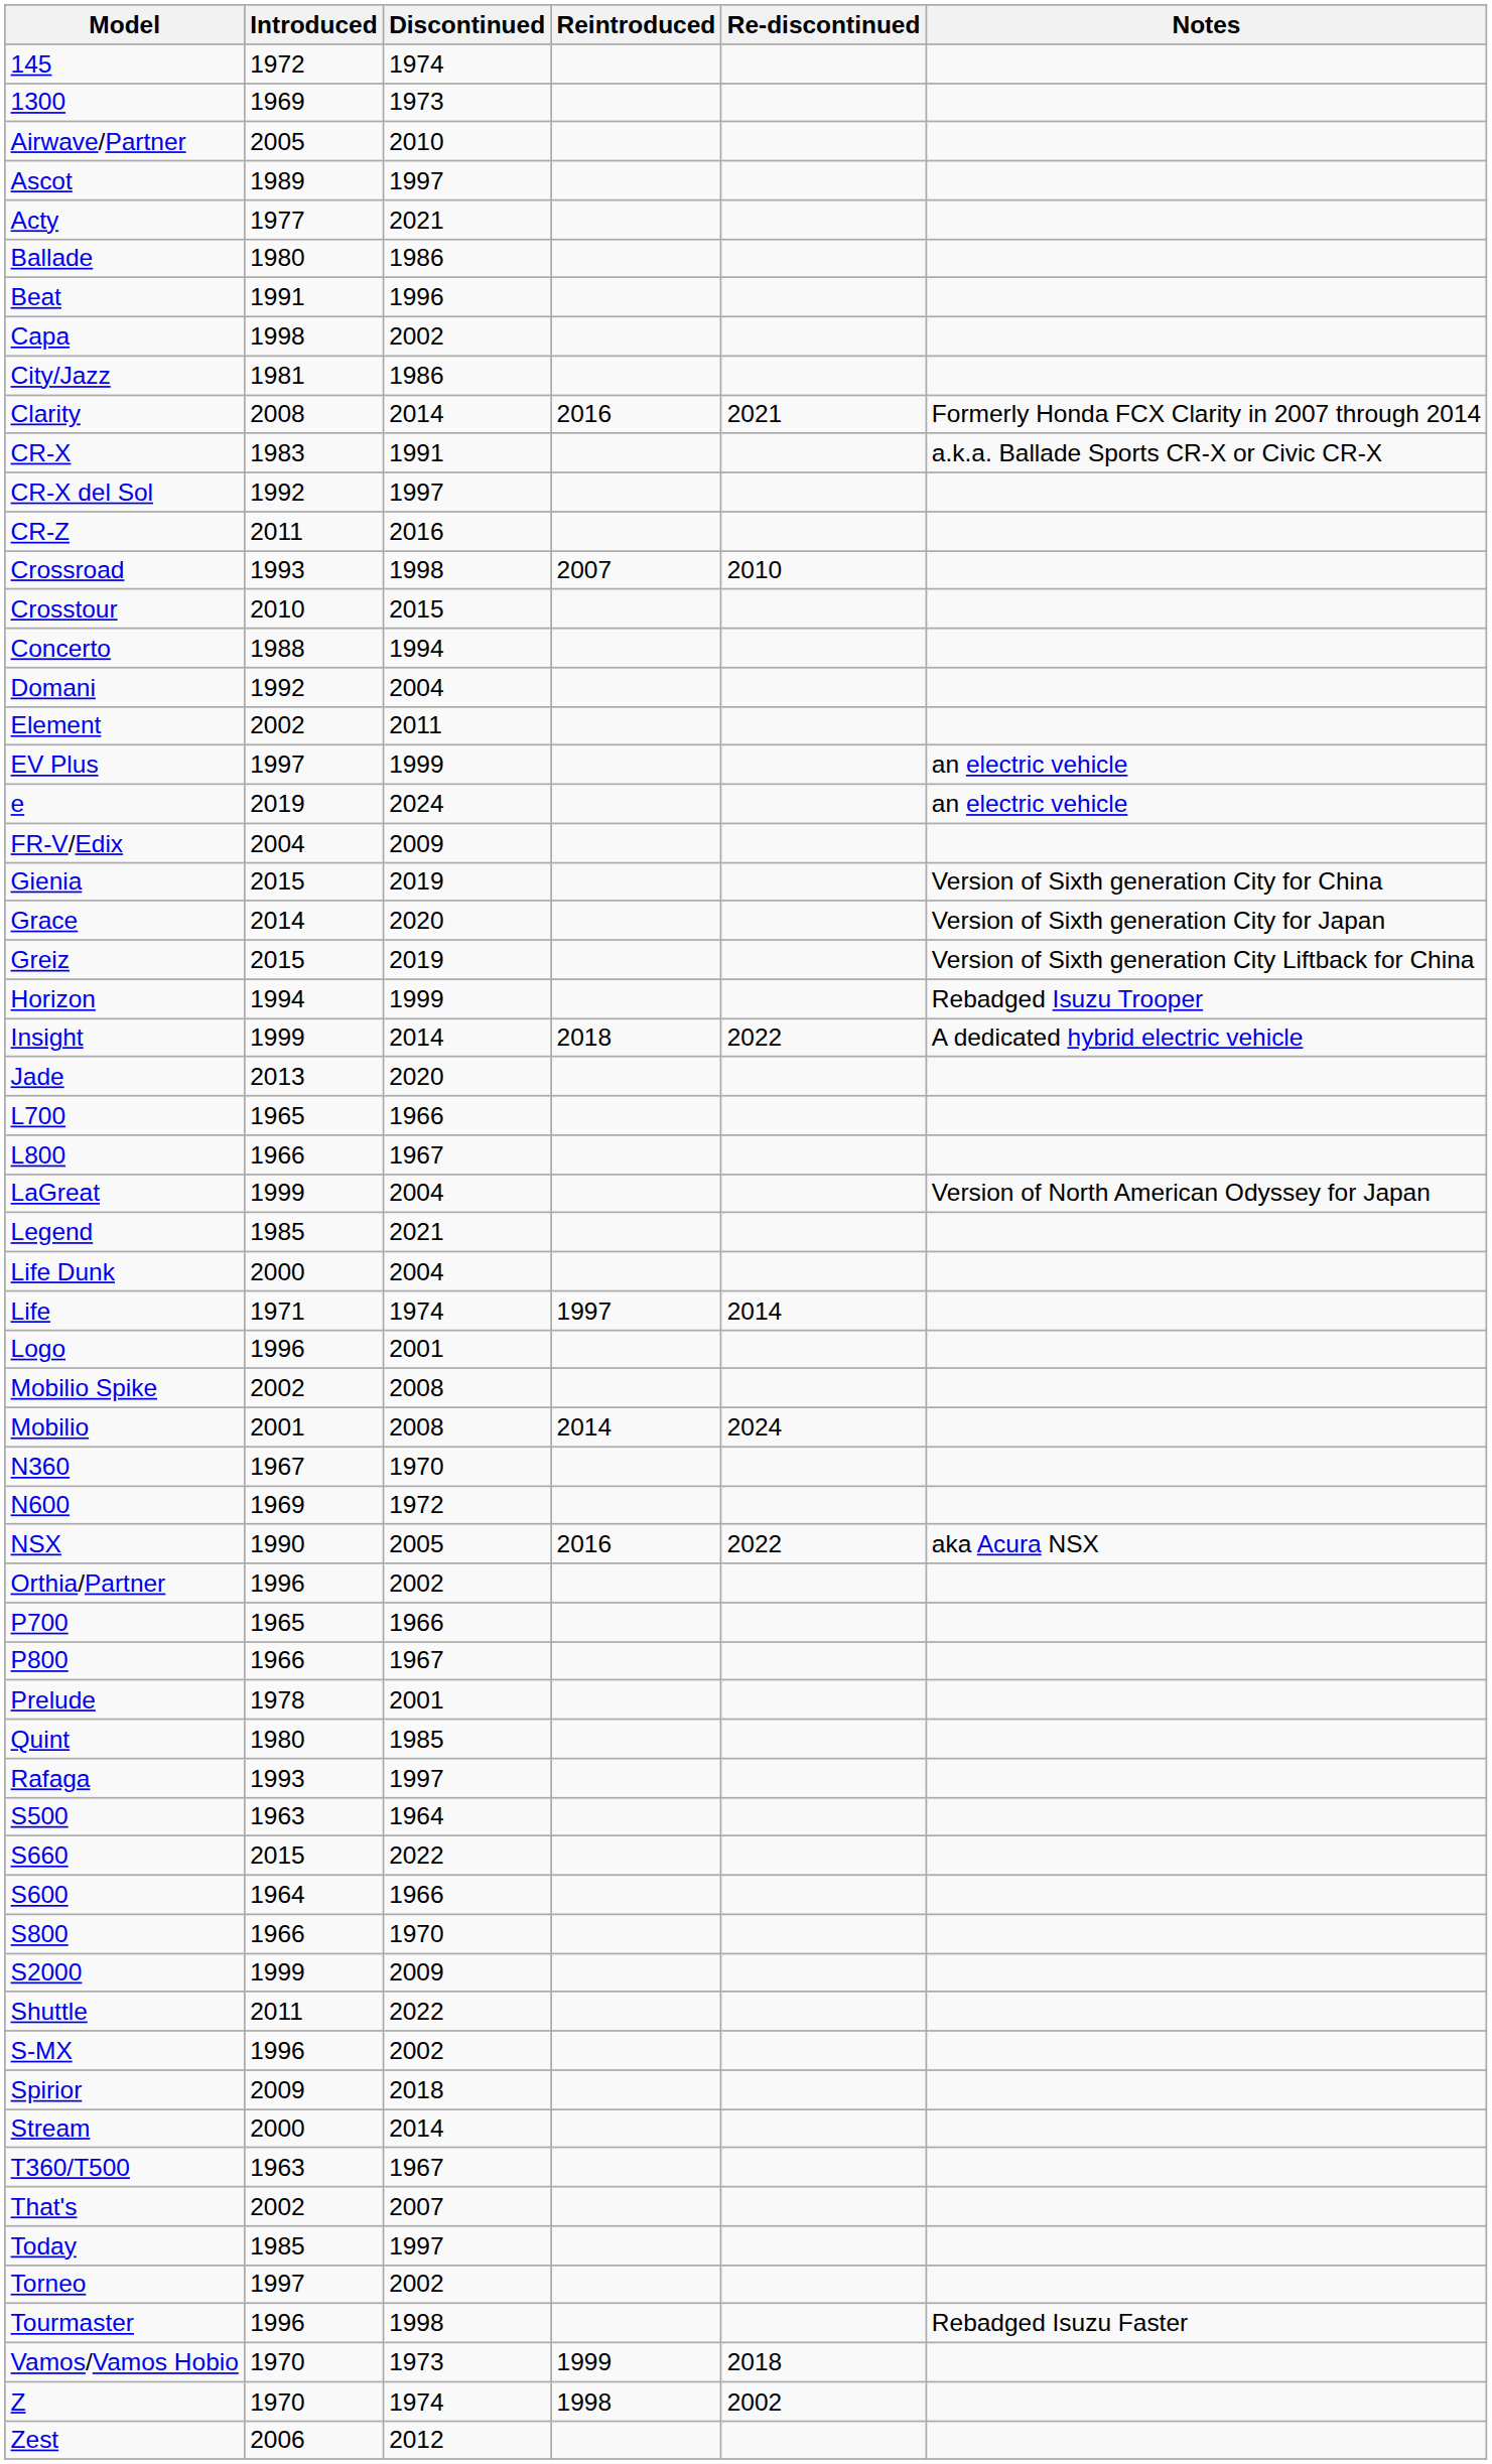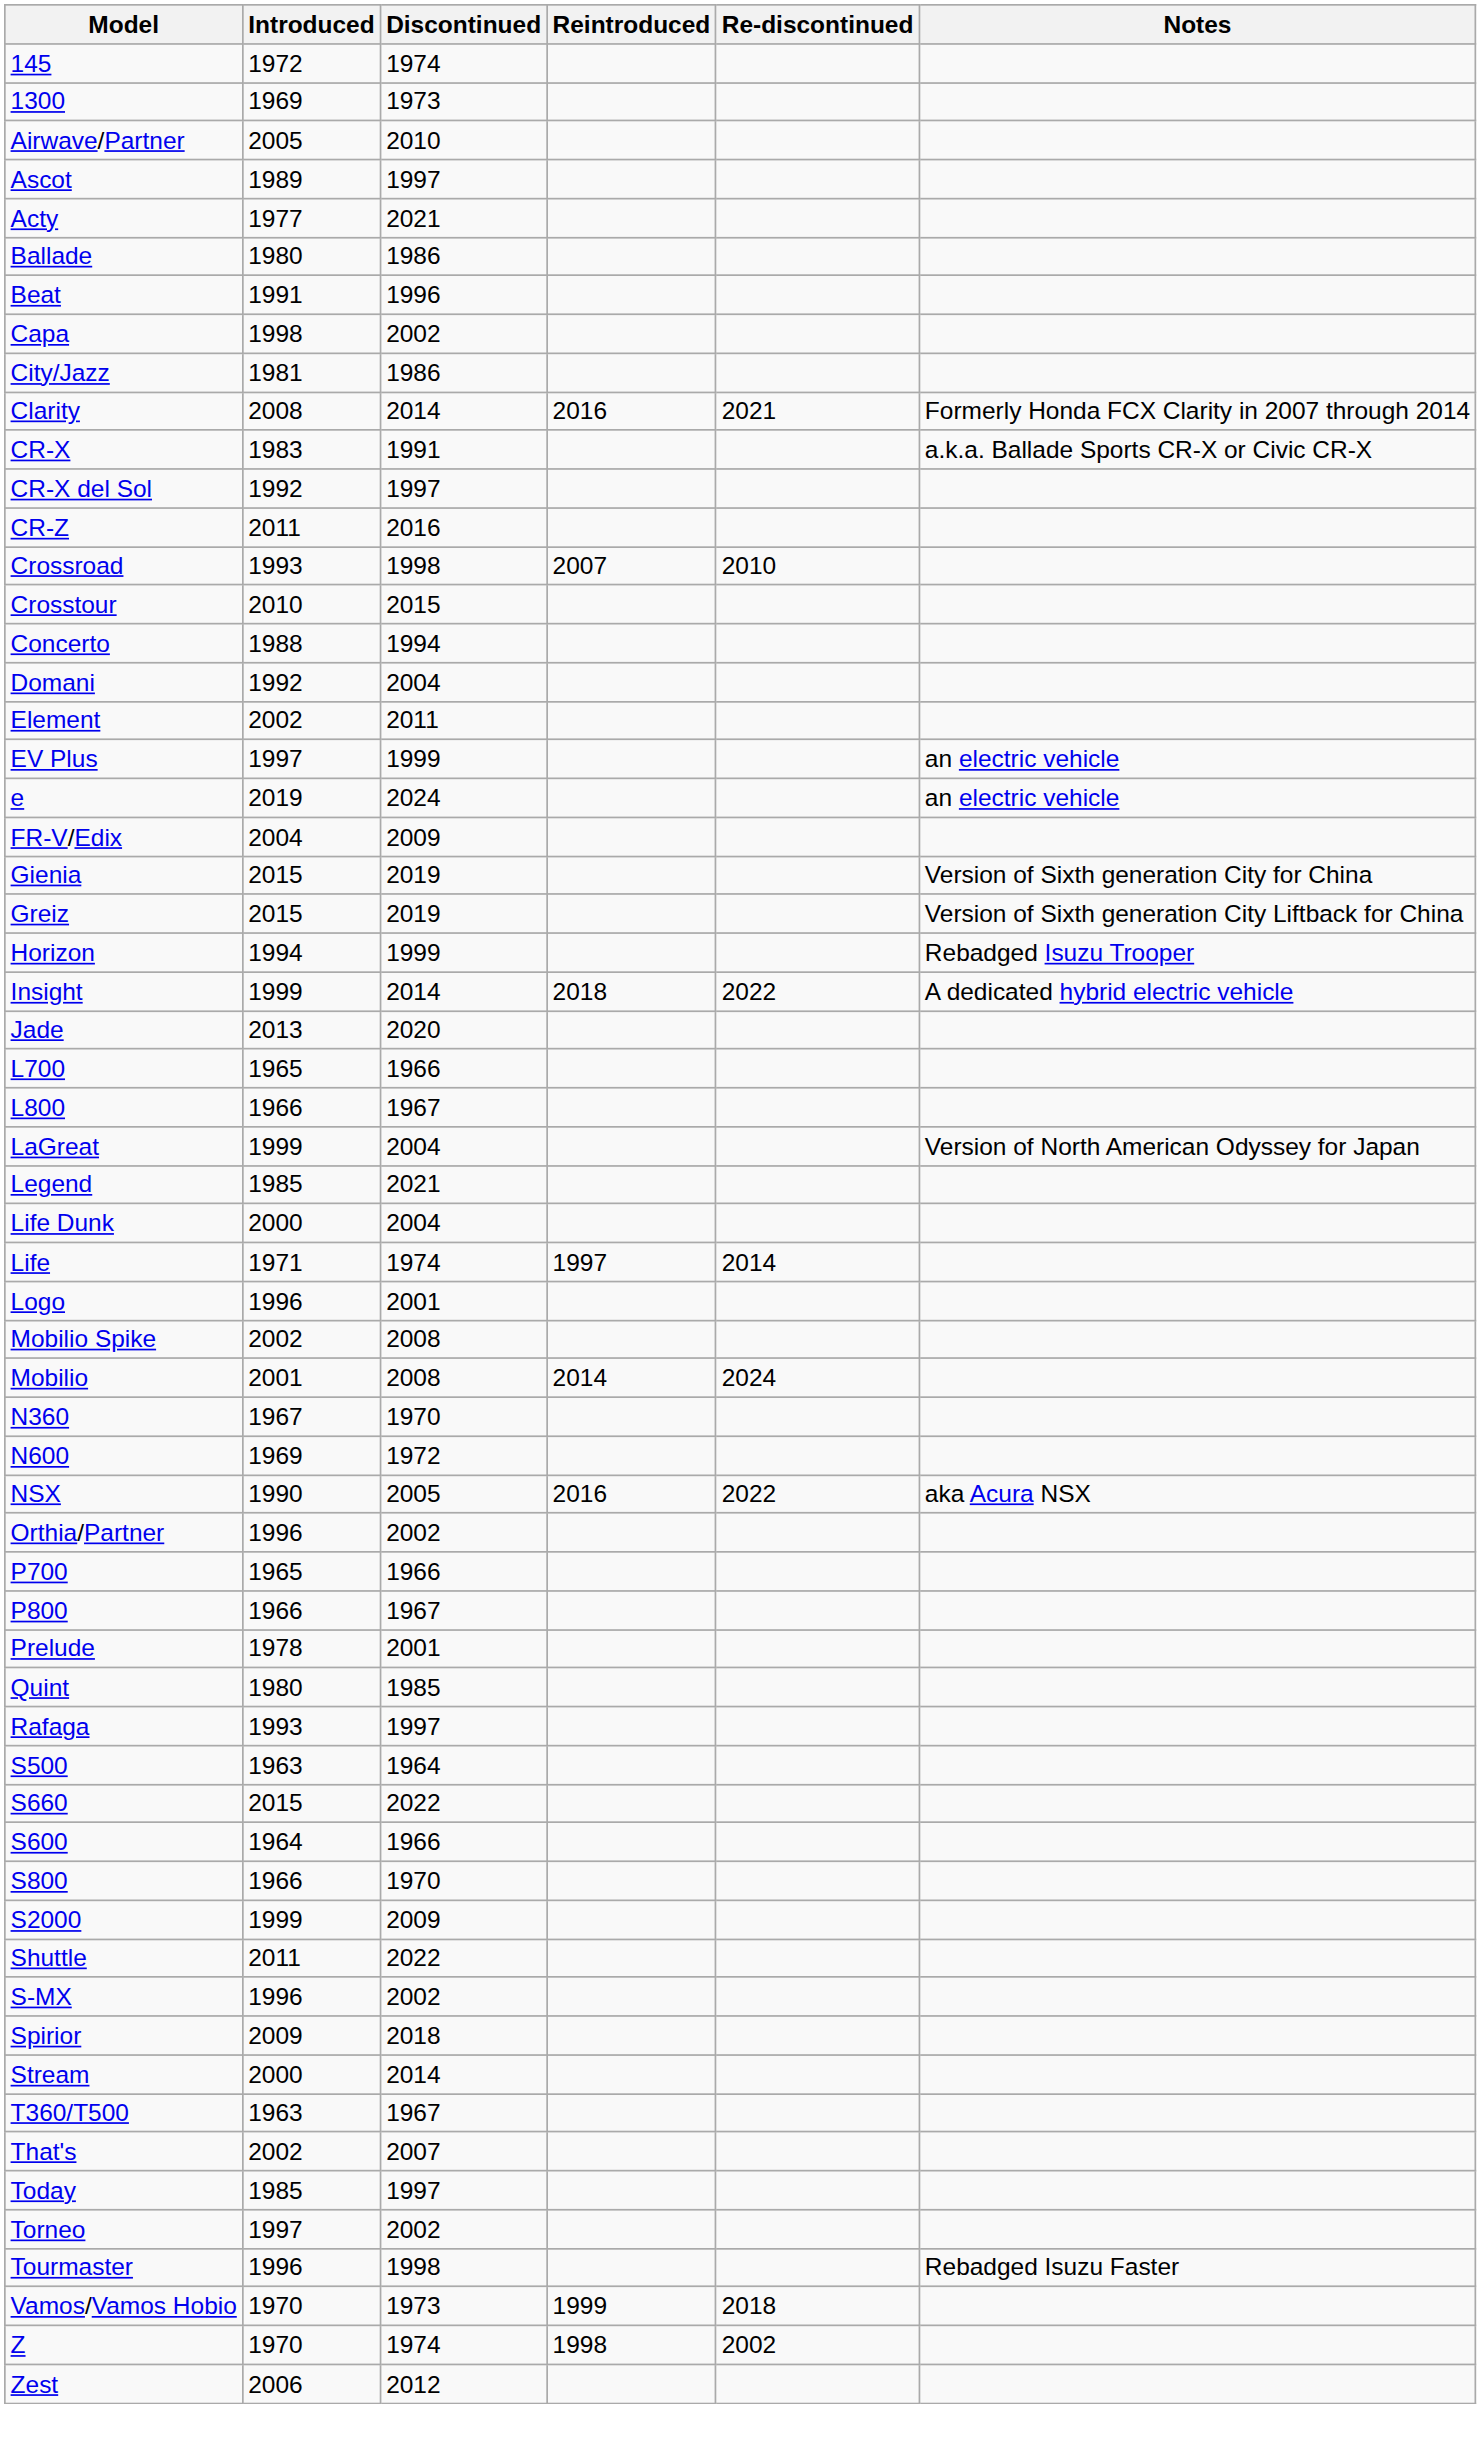 <table class="wikitable sortable" style="font-size: 0.90em">
 <tr>
 <th scope="col">Model</th>
 <th scope="col">Introduced</th>
 <th scope="col">Discontinued</th>
 <th scope="col">Reintroduced</th>
 <th scope="col">Re-discontinued</th>
 <th class="unsortable" scope="col">Notes</th>
 </tr>
 <tr>
 <td><a href='#'>145</a></td>
 <td>1972</td>
 <td>1974</td>
 <td></td>
 <td></td>
 <td></td>
 </tr>
 <tr>
 <td><a href='#'>1300</a></td>
 <td>1969</td>
 <td>1973</td>
 <td></td>
 <td></td>
 <td></td>
 </tr>
 <tr>
 <td><a href='#'>Airwave</a>/<a href='#'>Partner</a></td>
 <td>2005</td>
 <td>2010</td>
 <td></td>
 <td></td>
 <td></td>
 </tr>
 <tr>
 <td><a href='#'>Ascot</a></td>
 <td>1989</td>
 <td>1997</td>
 <td></td>
 <td></td>
 <td></td>
 </tr>
 <tr>
 <td><a href='#'>Acty</a></td>
 <td>1977</td>
 <td>2021</td>
 <td></td>
 <td></td>
 <td></td>
 </tr>
 <tr>
 <td><a href='#'>Ballade</a></td>
 <td>1980</td>
 <td>1986</td>
 <td></td>
 <td></td>
 <td></td>
 </tr>
 <tr>
 <td><a href='#'>Beat</a></td>
 <td>1991</td>
 <td>1996</td>
 <td></td>
 <td></td>
 <td></td>
 </tr>
 <tr>
 <td><a href='#'>Capa</a></td>
 <td>1998</td>
 <td>2002</td>
 <td></td>
 <td></td>
 <td></td>
 </tr>
 <tr>
 <td><a href='#'>City/Jazz</a></td>
 <td>1981</td>
 <td>1986</td>
 <td></td>
 <td></td>
 <td></td>
 </tr>
 <tr>
 <td><a href='#'>Clarity</a></td>
 <td>2008</td>
 <td>2014</td>
 <td>2016</td>
 <td>2021</td>
 <td>Formerly Honda FCX Clarity in 2007 through 2014</td>
 </tr>
 <tr>
 <td><a href='#'>CR-X</a></td>
 <td>1983</td>
 <td>1991</td>
 <td></td>
 <td></td>
 <td>a.k.a. Ballade Sports CR-X or Civic CR-X</td>
 </tr>
 <tr>
 <td><a href='#'>CR-X del Sol</a></td>
 <td>1992</td>
 <td>1997</td>
 <td></td>
 <td></td>
 <td></td>
 </tr>
 <tr>
 <td><a href='#'>CR-Z</a></td>
 <td>2011</td>
 <td>2016</td>
 <td></td>
 <td></td>
 <td></td>
 </tr>
 <tr>
 <td><a href='#'>Crossroad</a></td>
 <td>1993</td>
 <td>1998</td>
 <td>2007</td>
 <td>2010</td>
 <td></td>
 </tr>
 <tr>
 <td><a href='#'>Crosstour</a></td>
 <td>2010</td>
 <td>2015</td>
 <td></td>
 <td></td>
 <td></td>
 </tr>
 <tr>
 <td><a href='#'>Concerto</a></td>
 <td>1988</td>
 <td>1994</td>
 <td></td>
 <td></td>
 <td></td>
 </tr>
 <tr>
 <td><a href='#'>Domani</a></td>
 <td>1992</td>
 <td>2004</td>
 <td></td>
 <td></td>
 <td></td>
 </tr>
 <tr>
 <td><a href='#'>Element</a></td>
 <td>2002</td>
 <td>2011</td>
 <td></td>
 <td></td>
 <td></td>
 </tr>
 <tr>
 <td><a href='#'>EV Plus</a></td>
 <td>1997</td>
 <td>1999</td>
 <td></td>
 <td></td>
 <td>an <a href='#'>electric vehicle</a></td>
 </tr>
 <tr>
 <td><a href='#'>e</a></td>
 <td>2019</td>
 <td>2024</td>
 <td></td>
 <td></td>
 <td>an <a href='#'>electric vehicle</a></td>
 </tr>
 <tr>
 <td><a href='#'>FR-V</a>/<a href='#'>Edix</a></td>
 <td>2004</td>
 <td>2009</td>
 <td></td>
 <td></td>
 <td></td>
 </tr>
 <tr>
 <td><a href='#'>Gienia</a></td>
 <td>2015</td>
 <td>2019</td>
 <td></td>
 <td></td>
 <td>Version of Sixth generation City for China</td>
-</tr>
-<tr>
-<td><a href='#'>Grace</a></td>
-<td>2014</td>
-<td>2020</td>
-<td></td>
-<td></td>
-<td>Version of Sixth generation City for Japan</td>
 </tr>
 <tr>
 <td><a href='#'>Greiz</a></td>
 <td>2015</td>
 <td>2019</td>
 <td></td>
 <td></td>
 <td>Version of Sixth generation City Liftback for China</td>
 </tr>
 <tr>
 <td><a href='#'>Horizon</a></td>
 <td>1994</td>
 <td>1999</td>
 <td></td>
 <td></td>
 <td>Rebadged <a href='#'>Isuzu Trooper</a></td>
 </tr>
 <tr>
 <td><a href='#'>Insight</a></td>
 <td>1999</td>
 <td>2014</td>
 <td>2018</td>
 <td>2022</td>
 <td>A dedicated <a href='#'>hybrid electric vehicle</a></td>
 </tr>
 <tr>
 <td><a href='#'>Jade</a></td>
 <td>2013</td>
 <td>2020</td>
 <td></td>
 <td></td>
 <td></td>
 </tr>
 <tr>
 <td><a href='#'>L700</a></td>
 <td>1965</td>
 <td>1966</td>
 <td></td>
 <td></td>
 <td></td>
 </tr>
 <tr>
 <td><a href='#'>L800</a></td>
 <td>1966</td>
 <td>1967</td>
 <td></td>
 <td></td>
 <td></td>
 </tr>
 <tr>
 <td><a href='#'>LaGreat</a></td>
 <td>1999</td>
 <td>2004</td>
 <td></td>
 <td></td>
 <td>Version of North American Odyssey for Japan</td>
 </tr>
 <tr>
 <td><a href='#'>Legend</a></td>
 <td>1985</td>
 <td>2021</td>
 <td></td>
 <td></td>
 <td></td>
 </tr>
 <tr>
 <td><a href='#'>Life Dunk</a></td>
 <td>2000</td>
 <td>2004</td>
 <td></td>
 <td></td>
 <td></td>
 </tr>
 <tr>
 <td><a href='#'>Life</a></td>
 <td>1971</td>
 <td>1974</td>
 <td>1997</td>
 <td>2014</td>
 <td></td>
 </tr>
 <tr>
 <td><a href='#'>Logo</a></td>
 <td>1996</td>
 <td>2001</td>
 <td></td>
 <td></td>
 <td></td>
 </tr>
 <tr>
 <td><a href='#'>Mobilio Spike</a></td>
 <td>2002</td>
 <td>2008</td>
 <td></td>
 <td></td>
 <td></td>
 </tr>
 <tr>
 <td><a href='#'>Mobilio</a></td>
 <td>2001</td>
 <td>2008</td>
 <td>2014</td>
 <td>2024</td>
 <td></td>
 </tr>
 <tr>
 <td><a href='#'>N360</a></td>
 <td>1967</td>
 <td>1970</td>
 <td></td>
 <td></td>
 <td></td>
 </tr>
 <tr>
 <td><a href='#'>N600</a></td>
 <td>1969</td>
 <td>1972</td>
 <td></td>
 <td></td>
 <td></td>
 </tr>
 <tr>
 <td><a href='#'>NSX</a></td>
 <td>1990</td>
 <td>2005</td>
 <td>2016</td>
 <td>2022</td>
 <td>aka <a href='#'>Acura</a> NSX</td>
 </tr>
 <tr>
 <td><a href='#'>Orthia</a>/<a href='#'>Partner</a></td>
 <td>1996</td>
 <td>2002</td>
 <td></td>
 <td></td>
 <td></td>
 </tr>
 <tr>
 <td><a href='#'>P700</a></td>
 <td>1965</td>
 <td>1966</td>
 <td></td>
 <td></td>
 <td></td>
 </tr>
 <tr>
 <td><a href='#'>P800</a></td>
 <td>1966</td>
 <td>1967</td>
 <td></td>
 <td></td>
 <td></td>
 </tr>
 <tr>
 <td><a href='#'>Prelude</a></td>
 <td>1978</td>
 <td>2001</td>
 <td></td>
 <td></td>
 <td></td>
 </tr>
 <tr>
 <td><a href='#'>Quint</a></td>
 <td>1980</td>
 <td>1985</td>
 <td></td>
 <td></td>
 <td></td>
 </tr>
 <tr>
 <td><a href='#'>Rafaga</a></td>
 <td>1993</td>
 <td>1997</td>
 <td></td>
 <td></td>
 <td></td>
 </tr>
 <tr>
 <td><a href='#'>S500</a></td>
 <td>1963</td>
 <td>1964</td>
 <td></td>
 <td></td>
 <td></td>
 </tr>
 <tr>
 <td><a href='#'>S660</a></td>
 <td>2015</td>
 <td>2022</td>
 <td></td>
 <td></td>
 <td></td>
 </tr>
 <tr>
 <td><a href='#'>S600</a></td>
 <td>1964</td>
 <td>1966</td>
 <td></td>
 <td></td>
 <td></td>
 </tr>
 <tr>
 <td><a href='#'>S800</a></td>
 <td>1966</td>
 <td>1970</td>
 <td></td>
 <td></td>
 <td></td>
 </tr>
 <tr>
 <td><a href='#'>S2000</a></td>
 <td>1999</td>
 <td>2009</td>
 <td></td>
 <td></td>
 <td></td>
 </tr>
 <tr>
 <td><a href='#'>Shuttle</a></td>
 <td>2011</td>
 <td>2022</td>
 <td></td>
 <td></td>
 <td></td>
 </tr>
 <tr>
 <td><a href='#'>S-MX</a></td>
 <td>1996</td>
 <td>2002</td>
 <td></td>
 <td></td>
 <td></td>
 </tr>
 <tr>
 <td><a href='#'>Spirior</a></td>
 <td>2009</td>
 <td>2018</td>
 <td></td>
 <td></td>
 <td></td>
 </tr>
 <tr>
 <td><a href='#'>Stream</a></td>
 <td>2000</td>
 <td>2014</td>
 <td></td>
 <td></td>
 <td></td>
 </tr>
 <tr>
 <td><a href='#'>T360/T500</a></td>
 <td>1963</td>
 <td>1967</td>
 <td></td>
 <td></td>
 <td></td>
 </tr>
 <tr>
 <td><a href='#'>That's</a></td>
 <td>2002</td>
 <td>2007</td>
 <td></td>
 <td></td>
 <td></td>
 </tr>
 <tr>
 <td><a href='#'>Today</a></td>
 <td>1985</td>
 <td>1997</td>
 <td></td>
 <td></td>
 <td></td>
 </tr>
 <tr>
 <td><a href='#'>Torneo</a></td>
 <td>1997</td>
 <td>2002</td>
 <td></td>
 <td></td>
 <td></td>
 </tr>
 <tr>
 <td><a href='#'>Tourmaster</a></td>
 <td>1996</td>
 <td>1998</td>
 <td></td>
 <td></td>
 <td>Rebadged Isuzu Faster</td>
 </tr>
 <tr>
 <td><a href='#'>Vamos</a>/<a href='#'>Vamos Hobio</a></td>
 <td>1970</td>
 <td>1973</td>
 <td>1999</td>
 <td>2018</td>
 <td></td>
 </tr>
 <tr>
 <td><a href='#'>Z</a></td>
 <td>1970</td>
 <td>1974</td>
 <td>1998</td>
 <td>2002</td>
 <td></td>
 </tr>
 <tr>
 <td><a href='#'>Zest</a></td>
 <td>2006</td>
 <td>2012</td>
 <td></td>
 <td></td>
 <td></td>
 </tr>
 </table>
